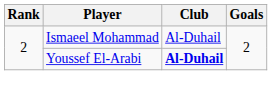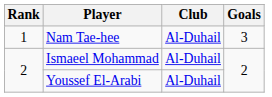 <table class="wikitable sortable" style="text-align:center">
 <tr>
 <th>Rank</th>
 <th>Player</th>
 <th>Club</th>
 <th>Goals</th>
+</tr>
+<tr>
+<td rowspan=>1</td>
+<td align="left"> <a href='#'>Nam Tae-hee</a></td>
+<td align="left"><a href='#'>Al-Duhail</a></td>
+<td rowspan=>3</td>
 </tr>
 <tr>
 <td rowspan="2">2</td>
 <td align="left"> <a href='#'>Ismaeel Mohammad</a></td>
 <td align="left"><a href='#'>Al-Duhail</a></td>
 <td rowspan="2">2</td>
 </tr>
 <tr>
 <td align="left"> <a href='#'>Youssef El-Arabi</a></td>
-<td align="left"><strong><a href='#'>Al-Duhail</a></strong></td>
+<td align="left"><a href='#'>Al-Duhail</a></td>
 </tr>
 </table>
